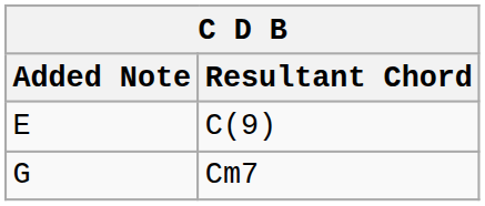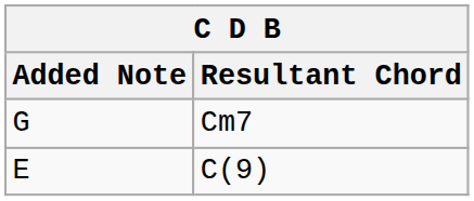 <table class="wikitable">
 <tr>
 <th colspan="2">C D B</th>
 </tr>
 <tr>
 <th>Added Note</th>
 <th>Resultant Chord</th>
 </tr>
 <tr>
+<td>G</td>
+<td>Cm7</td>
+</tr>
+<tr>
 <td>E</td>
 <td>C(9)</td>
 </tr>
-<tr>
-<td>G</td>
-<td>Cm7</td>
-</tr>
 </table>
